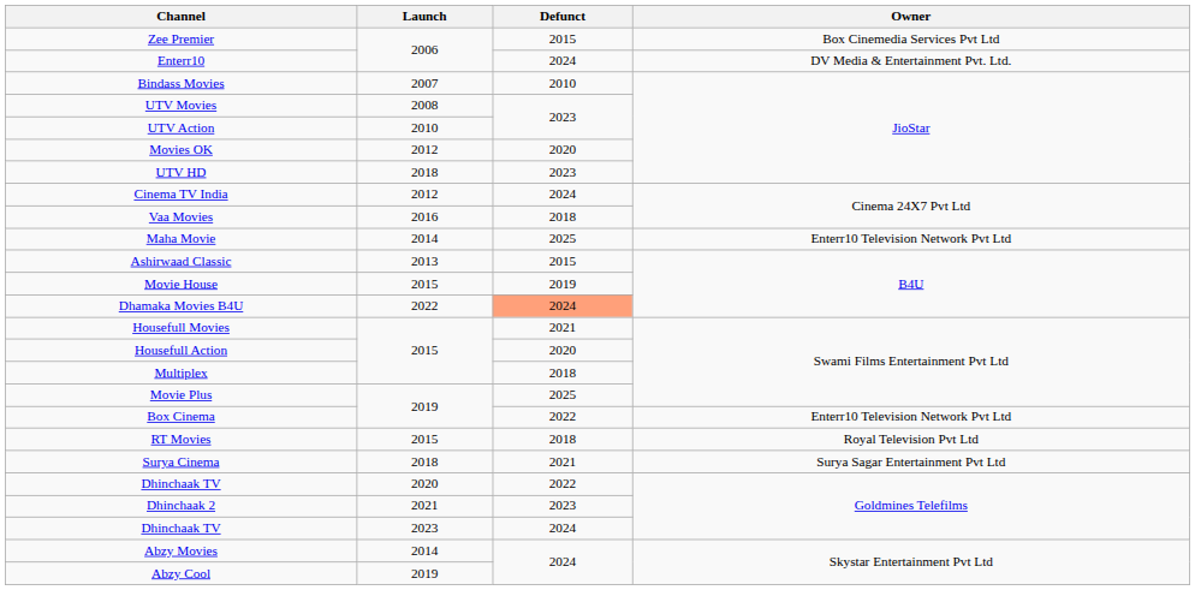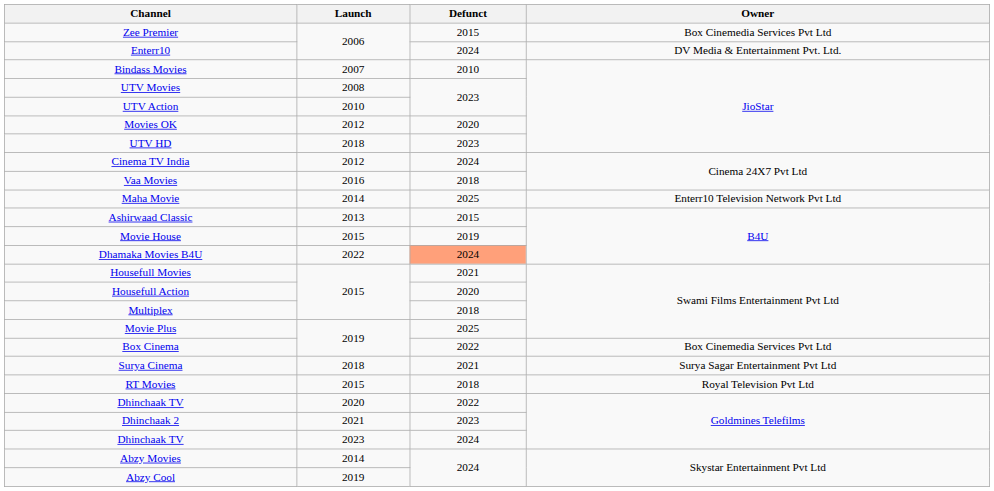 <table class="wikitable sortable" style="border-collapse:collapse; font-size: 90%; text-align:center" width="100%">
 <tr>
 <th>Channel</th>
 <th>Launch</th>
 <th>Defunct</th>
 <th>Owner</th>
 </tr>
 <tr>
 <td><a href='#'>Zee Premier</a></td>
 <td rowspan="2">2006</td>
 <td>2015</td>
 <td>Box Cinemedia Services Pvt Ltd</td>
 </tr>
 <tr>
 <td><a href='#'>Enterr10</a></td>
 <td>2024</td>
 <td>DV Media & Entertainment Pvt. Ltd.</td>
 </tr>
 <tr>
 <td><a href='#'>Bindass Movies</a></td>
 <td>2007</td>
 <td>2010</td>
 <td rowspan="5"><a href='#'>JioStar</a></td>
 </tr>
 <tr>
 <td><a href='#'>UTV Movies</a></td>
 <td>2008</td>
 <td rowspan="2">2023</td>
 </tr>
 <tr>
 <td><a href='#'>UTV Action</a></td>
 <td>2010</td>
 </tr>
 <tr>
 <td><a href='#'>Movies OK</a></td>
 <td>2012</td>
 <td>2020</td>
 </tr>
 <tr>
 <td><a href='#'>UTV HD</a></td>
 <td>2018</td>
 <td>2023</td>
 </tr>
 <tr>
 <td><a href='#'>Cinema TV India</a></td>
 <td>2012</td>
 <td>2024</td>
 <td rowspan="2">Cinema 24X7 Pvt Ltd</td>
 </tr>
 <tr>
 <td><a href='#'>Vaa Movies</a></td>
 <td>2016</td>
 <td>2018</td>
 </tr>
 <tr>
 <td><a href='#'>Maha Movie</a></td>
 <td>2014</td>
 <td>2025</td>
 <td>Enterr10 Television Network Pvt Ltd</td>
 </tr>
 <tr>
 <td><a href='#'>Ashirwaad Classic</a></td>
 <td>2013</td>
 <td>2015</td>
 <td rowspan="3"><a href='#'>B4U</a></td>
 </tr>
 <tr>
 <td><a href='#'>Movie House</a></td>
 <td>2015</td>
 <td>2019</td>
 </tr>
 <tr>
 <td><a href='#'>Dhamaka Movies B4U</a></td>
 <td>2022</td>
 <td style="background: lightsalmon;">2024</td>
 </tr>
 <tr>
 <td><a href='#'>Housefull Movies</a></td>
 <td rowspan="3">2015</td>
 <td>2021</td>
 <td rowspan="4">Swami Films Entertainment Pvt Ltd</td>
 </tr>
 <tr>
 <td><a href='#'>Housefull Action</a></td>
 <td>2020</td>
 </tr>
 <tr>
 <td><a href='#'>Multiplex</a></td>
 <td>2018</td>
 </tr>
 <tr>
 <td><a href='#'>Movie Plus</a></td>
 <td rowspan="2">2019</td>
 <td>2025</td>
 </tr>
 <tr>
 <td><a href='#'>Box Cinema</a></td>
 <td>2022</td>
-<td>Enterr10 Television Network Pvt Ltd</td>
+<td>Box Cinemedia Services Pvt Ltd</td>
+</tr>
+<tr>
+<td><a href='#'>Surya Cinema</a></td>
+<td>2018</td>
+<td>2021</td>
+<td>Surya Sagar Entertainment Pvt Ltd</td>
 </tr>
 <tr>
 <td><a href='#'>RT Movies</a></td>
 <td>2015</td>
 <td>2018</td>
 <td>Royal Television Pvt Ltd</td>
-</tr>
-<tr>
-<td><a href='#'>Surya Cinema</a></td>
-<td>2018</td>
-<td>2021</td>
-<td>Surya Sagar Entertainment Pvt Ltd</td>
 </tr>
 <tr>
 <td><a href='#'>Dhinchaak TV</a></td>
 <td>2020</td>
 <td>2022</td>
 <td rowspan="3"><a href='#'>Goldmines Telefilms</a></td>
 </tr>
 <tr>
 <td><a href='#'>Dhinchaak 2</a></td>
 <td>2021</td>
 <td>2023</td>
 </tr>
 <tr>
 <td><a href='#'>Dhinchaak TV</a></td>
 <td>2023</td>
 <td>2024</td>
 </tr>
 <tr>
 <td><a href='#'>Abzy Movies</a></td>
 <td>2014</td>
 <td rowspan="2">2024</td>
 <td rowspan="2">Skystar Entertainment Pvt Ltd</td>
 </tr>
 <tr>
 <td><a href='#'>Abzy Cool</a></td>
 <td>2019</td>
 </tr>
 </table>
